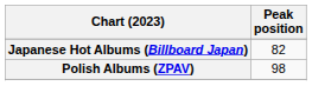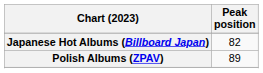 <table class="wikitable sortable plainrowheaders" style="text-align:center;">
 <tr>
 <th scope="col">Chart (2023)</th>
 <th scope="col">Peak<br>position</th>
 </tr>
 <tr>
 </tr>
 <tr>
 </tr>
 <tr>
 </tr>
 <tr>
 </tr>
 <tr>
 </tr>
 <tr>
 </tr>
 <tr>
 </tr>
 <tr>
 </tr>
 <tr>
 </tr>
 <tr>
 <th scope="row">Japanese Hot Albums (<em><a href='#'>Billboard Japan</a></em>)</th>
 <td>82</td>
 </tr>
 <tr>
 <th scope="row">Polish Albums (<a href='#'>ZPAV</a>)</th>
-<td>98</td>
+<td>89</td>
 </tr>
 <tr>
 </tr>
 <tr>
 </tr>
 <tr>
 </tr>
 <tr>
 </tr>
 <tr>
 </tr>
 <tr>
 </tr>
 <tr>
 </tr>
 </table>
